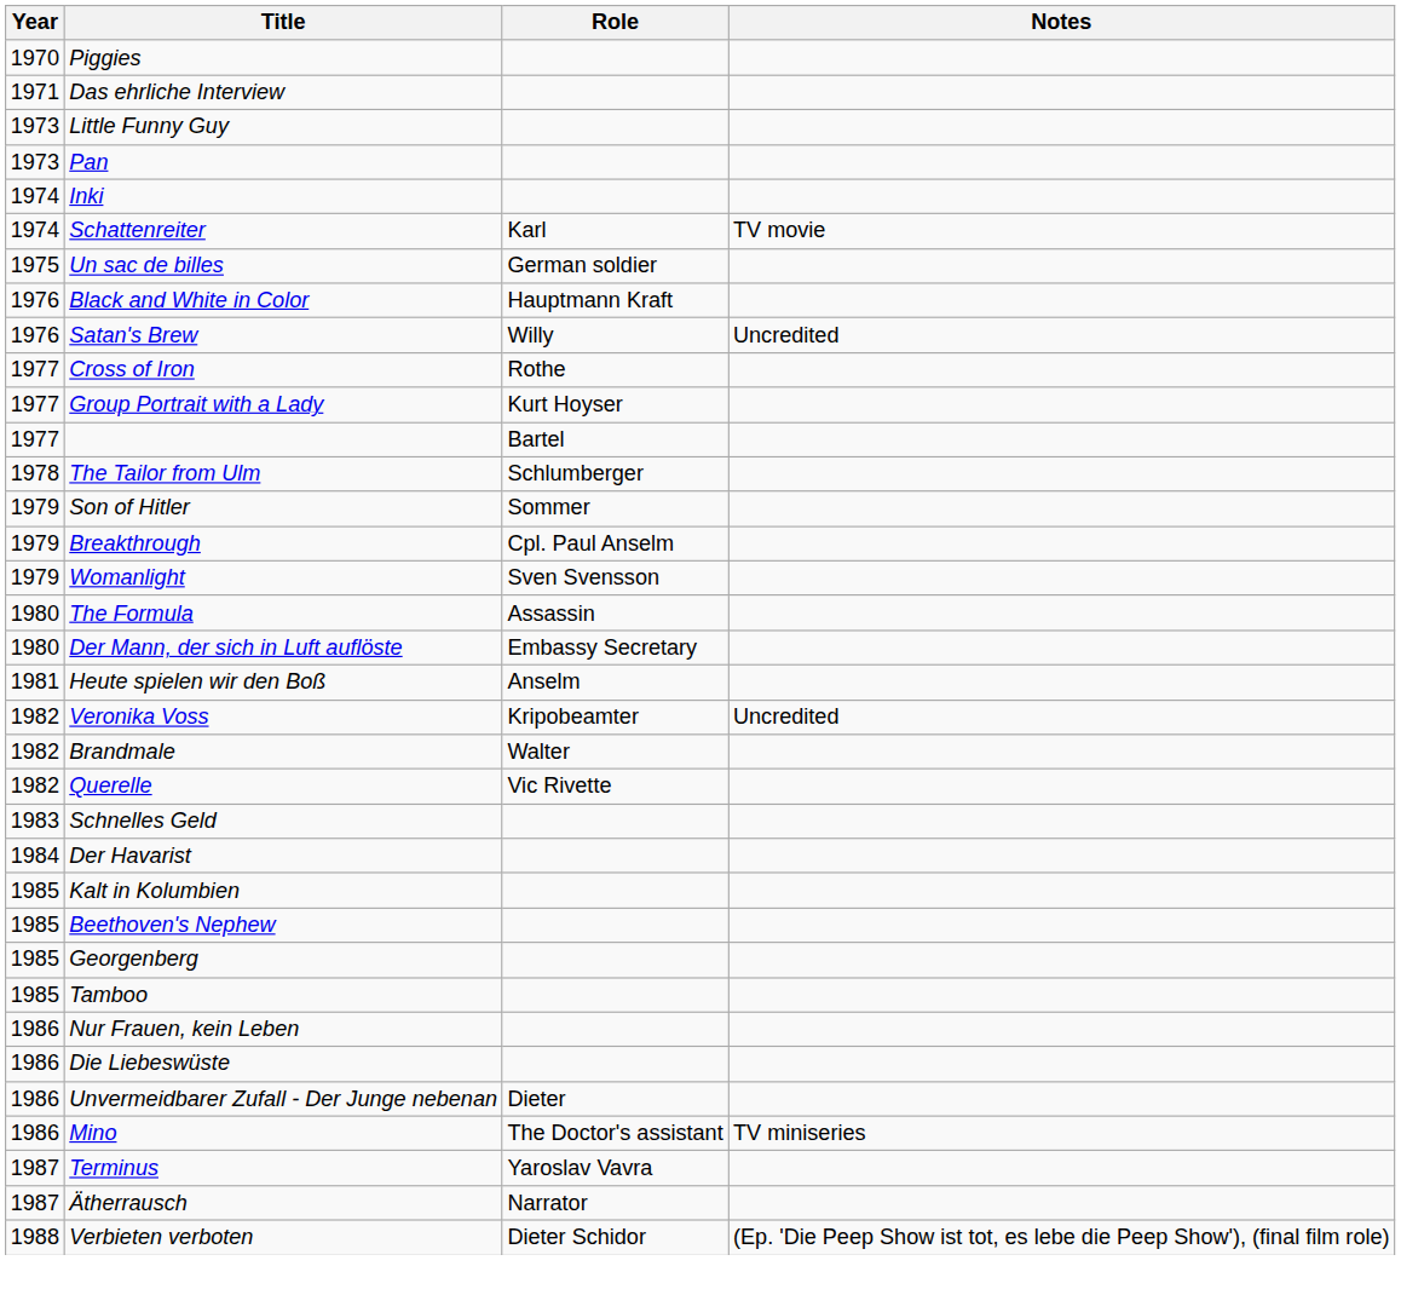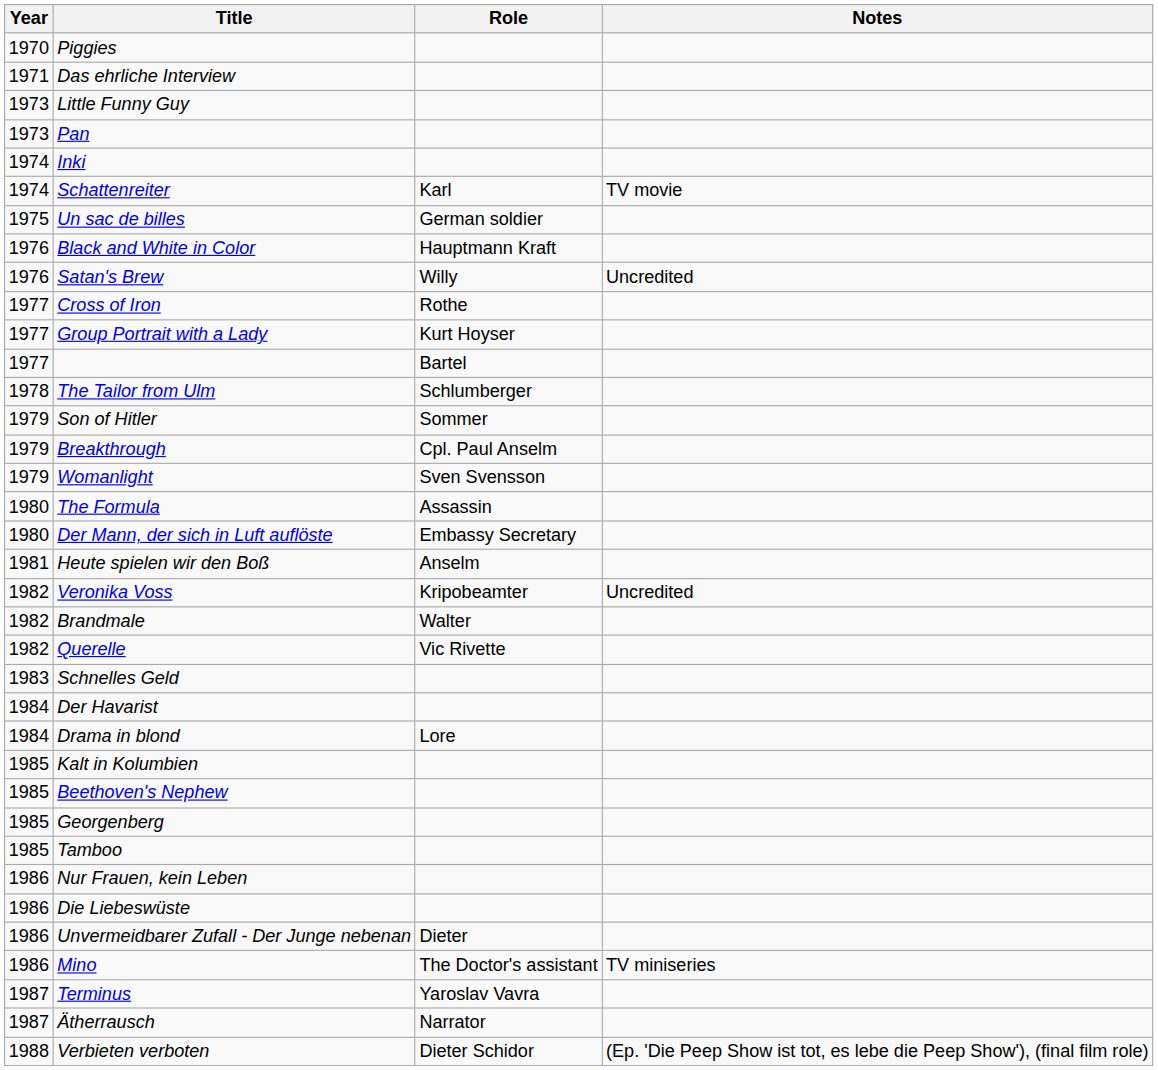 <table class="wikitable">
 <tr>
 <th>Year</th>
 <th>Title</th>
 <th>Role</th>
 <th>Notes</th>
 </tr>
 <tr>
 <td>1970</td>
 <td><em>Piggies</em></td>
 <td></td>
 <td></td>
 </tr>
 <tr>
 <td>1971</td>
 <td><em>Das ehrliche Interview</em></td>
 <td></td>
 <td></td>
 </tr>
 <tr>
 <td>1973</td>
 <td><em>Little Funny Guy</em></td>
 <td></td>
 <td></td>
 </tr>
 <tr>
 <td>1973</td>
 <td><em><a href='#'>Pan</a></em></td>
 <td></td>
 <td></td>
 </tr>
 <tr>
 <td>1974</td>
 <td><em><a href='#'>Inki</a></em></td>
 <td></td>
 <td></td>
 </tr>
 <tr>
 <td>1974</td>
 <td><em><a href='#'>Schattenreiter</a></em></td>
 <td>Karl</td>
 <td>TV movie</td>
 </tr>
 <tr>
 <td>1975</td>
 <td><em><a href='#'>Un sac de billes</a></em></td>
 <td>German soldier</td>
 <td></td>
 </tr>
 <tr>
 <td>1976</td>
 <td><em><a href='#'>Black and White in Color</a></em></td>
 <td>Hauptmann Kraft</td>
 <td></td>
 </tr>
 <tr>
 <td>1976</td>
 <td><em><a href='#'>Satan's Brew</a></em></td>
 <td>Willy</td>
 <td>Uncredited</td>
 </tr>
 <tr>
 <td>1977</td>
 <td><em><a href='#'>Cross of Iron</a></em></td>
 <td>Rothe</td>
 <td></td>
 </tr>
 <tr>
 <td>1977</td>
 <td><em><a href='#'>Group Portrait with a Lady</a></em></td>
 <td>Kurt Hoyser</td>
 <td></td>
 </tr>
 <tr>
 <td>1977</td>
 <td><em></em></td>
 <td>Bartel</td>
 <td></td>
 </tr>
 <tr>
 <td>1978</td>
 <td><em><a href='#'>The Tailor from Ulm</a></em></td>
 <td>Schlumberger</td>
 <td></td>
 </tr>
 <tr>
 <td>1979</td>
 <td><em>Son of Hitler</em></td>
 <td>Sommer</td>
 <td></td>
 </tr>
 <tr>
 <td>1979</td>
 <td><em><a href='#'>Breakthrough</a></em></td>
 <td>Cpl. Paul Anselm</td>
 <td></td>
 </tr>
 <tr>
 <td>1979</td>
 <td><em><a href='#'>Womanlight</a></em></td>
 <td>Sven Svensson</td>
 <td></td>
 </tr>
 <tr>
 <td>1980</td>
 <td><em><a href='#'>The Formula</a></em></td>
 <td>Assassin</td>
 <td></td>
 </tr>
 <tr>
 <td>1980</td>
 <td><em><a href='#'>Der Mann, der sich in Luft auflöste</a></em></td>
 <td>Embassy Secretary</td>
 <td></td>
 </tr>
 <tr>
 <td>1981</td>
 <td><em>Heute spielen wir den Boß</em></td>
 <td>Anselm</td>
 <td></td>
 </tr>
 <tr>
 <td>1982</td>
 <td><em><a href='#'>Veronika Voss</a></em></td>
 <td>Kripobeamter</td>
 <td>Uncredited</td>
 </tr>
 <tr>
 <td>1982</td>
 <td><em>Brandmale</em></td>
 <td>Walter</td>
 <td></td>
 </tr>
 <tr>
 <td>1982</td>
 <td><em><a href='#'>Querelle</a></em></td>
 <td>Vic Rivette</td>
 <td></td>
 </tr>
 <tr>
 <td>1983</td>
 <td><em>Schnelles Geld</em></td>
 <td></td>
 <td></td>
 </tr>
 <tr>
 <td>1984</td>
 <td><em>Der Havarist</em></td>
 <td></td>
 <td></td>
 </tr>
 <tr>
+<td>1984</td>
+<td><em>Drama in blond</em></td>
+<td>Lore</td>
+<td></td>
+</tr>
+<tr>
 <td>1985</td>
 <td><em>Kalt in Kolumbien</em></td>
 <td></td>
 <td></td>
 </tr>
 <tr>
 <td>1985</td>
 <td><em><a href='#'>Beethoven's Nephew</a></em></td>
 <td></td>
 <td></td>
 </tr>
 <tr>
 <td>1985</td>
 <td><em>Georgenberg</em></td>
 <td></td>
 <td></td>
 </tr>
 <tr>
 <td>1985</td>
 <td><em>Tamboo</em></td>
 <td></td>
 <td></td>
 </tr>
 <tr>
 <td>1986</td>
 <td><em>Nur Frauen, kein Leben</em></td>
 <td></td>
 <td></td>
 </tr>
 <tr>
 <td>1986</td>
 <td><em>Die Liebeswüste</em></td>
 <td></td>
 <td></td>
 </tr>
 <tr>
 <td>1986</td>
 <td><em>Unvermeidbarer Zufall - Der Junge nebenan</em></td>
 <td>Dieter</td>
 <td></td>
 </tr>
 <tr>
 <td>1986</td>
 <td><em><a href='#'>Mino</a></em></td>
 <td>The Doctor's assistant</td>
 <td>TV miniseries</td>
 </tr>
 <tr>
 <td>1987</td>
 <td><em><a href='#'>Terminus</a></em></td>
 <td>Yaroslav Vavra</td>
 <td></td>
 </tr>
 <tr>
 <td>1987</td>
 <td><em>Ätherrausch</em></td>
 <td>Narrator</td>
 <td></td>
 </tr>
 <tr>
 <td>1988</td>
 <td><em>Verbieten verboten</em></td>
 <td>Dieter Schidor</td>
 <td>(Ep. 'Die Peep Show ist tot, es lebe die Peep Show'), (final film role)</td>
 </tr>
 </table>
